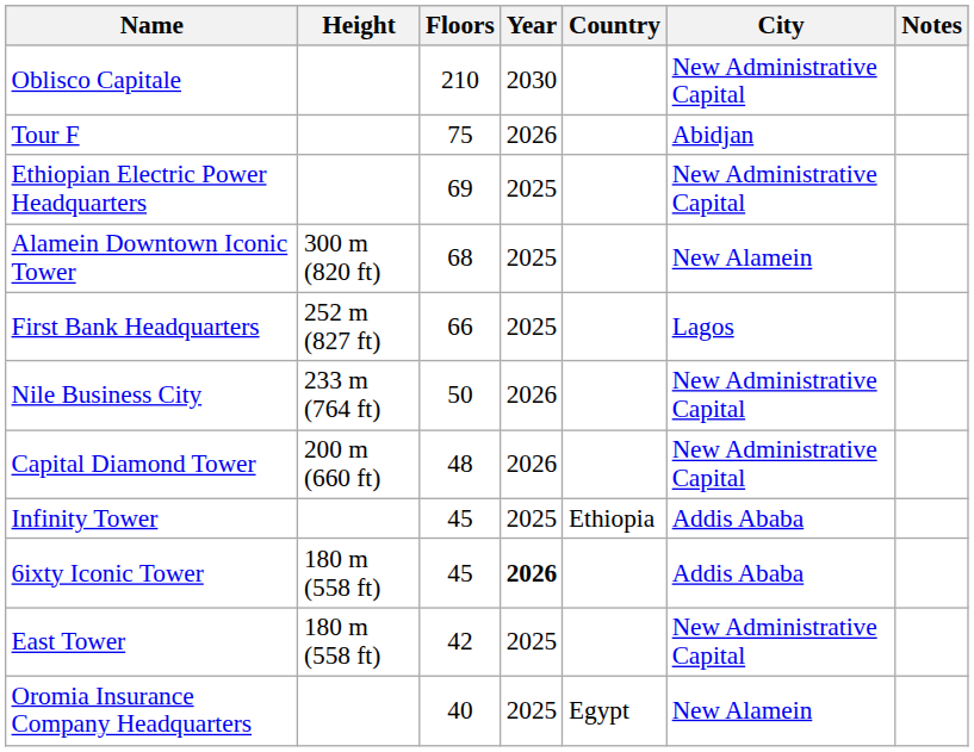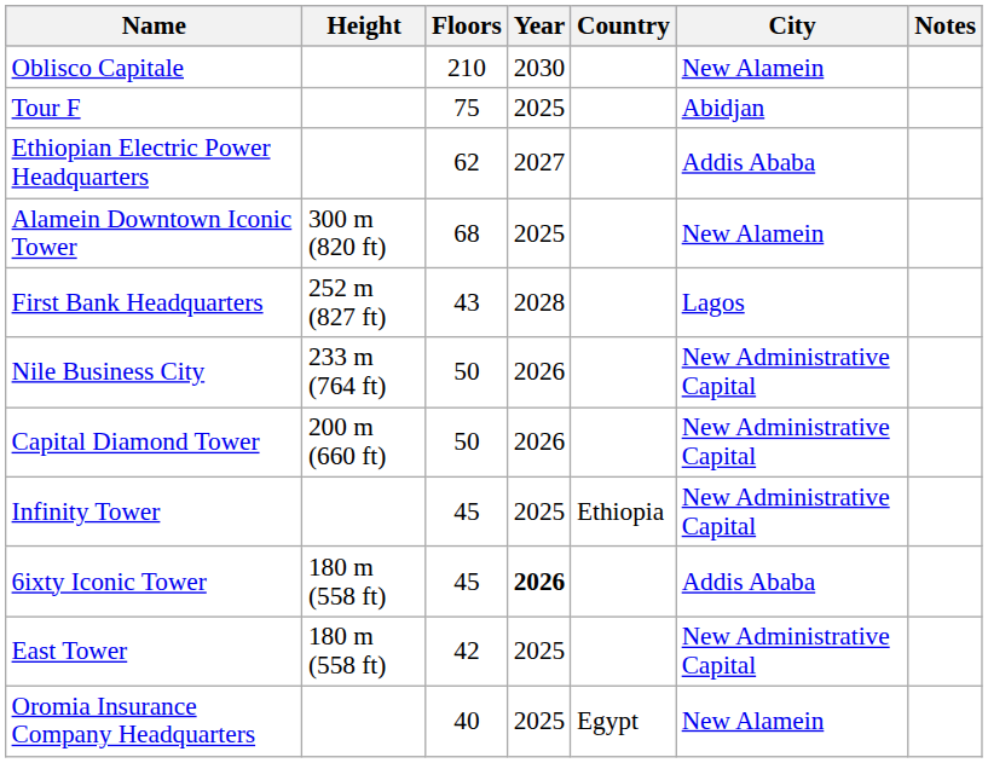 <table class="wikitable sortable" style="border:#999; background:white;">
 <tr style="background:#bdbbd7;">
 <th><span>Name</span></th>
 <th><span>Height</span></th>
 <th><span>Floors</span></th>
 <th><span>Year</span></th>
 <th><span>Country</span></th>
 <th><span>City</span></th>
 <th class="unsortable"><span>Notes</span></th>
 </tr>
 <tr>
 <td><a href='#'>Oblisco Capitale</a></td>
 <td></td>
 <td style="text-align:center;">210</td>
 <td>2030</td>
 <td></td>
-<td><a href='#'>New Administrative Capital</a></td>
+<td><a href='#'>New Alamein</a></td>
 <td></td>
 </tr>
 <tr>
 <td><a href='#'>Tour F</a></td>
 <td></td>
 <td style="text-align:center;">75</td>
-<td>2026</td>
+<td>2025</td>
 <td></td>
 <td><a href='#'>Abidjan</a></td>
 <td></td>
 </tr>
 <tr>
 <td><a href='#'>Ethiopian Electric Power Headquarters</a></td>
 <td></td>
-<td style="text-align:center;">69</td>
-<td>2025</td>
+<td style="text-align:center;">62</td>
+<td>2027</td>
 <td></td>
-<td><a href='#'>New Administrative Capital</a></td>
+<td><a href='#'>Addis Ababa</a></td>
 <td></td>
 </tr>
 <tr>
 <td><a href='#'>Alamein Downtown Iconic Tower</a></td>
 <td>300 m (820 ft)</td>
 <td style="text-align:center;">68</td>
 <td>2025</td>
 <td></td>
 <td><a href='#'>New Alamein</a></td>
 <td></td>
 </tr>
 <tr>
 <td><a href='#'>First Bank Headquarters</a></td>
 <td>252 m (827 ft)</td>
-<td style="text-align:center;">66</td>
-<td>2025</td>
+<td style="text-align:center;">43</td>
+<td>2028</td>
 <td></td>
 <td><a href='#'>Lagos</a></td>
 <td></td>
 </tr>
 <tr>
 <td><a href='#'>Nile Business City</a></td>
 <td>233 m (764 ft)</td>
 <td style="text-align:center;">50</td>
 <td>2026</td>
 <td></td>
 <td><a href='#'>New Administrative Capital</a></td>
 <td></td>
 </tr>
 <tr>
 <td><a href='#'>Capital Diamond Tower</a></td>
 <td>200 m (660 ft)</td>
-<td style="text-align:center;">48</td>
+<td style="text-align:center;">50</td>
 <td>2026</td>
 <td></td>
 <td><a href='#'>New Administrative Capital</a></td>
 <td></td>
 </tr>
 <tr>
 <td><a href='#'>Infinity Tower</a></td>
 <td></td>
 <td style="text-align:center">45</td>
 <td>2025</td>
 <td> Ethiopia</td>
-<td><a href='#'>Addis Ababa</a></td>
+<td><a href='#'>New Administrative Capital</a></td>
 <td></td>
 </tr>
 <tr>
 <td><a href='#'>6ixty Iconic Tower</a></td>
 <td>180 m (558 ft)</td>
 <td style="text-align:center;">45</td>
 <td><strong>2026</strong></td>
 <td></td>
 <td><a href='#'>Addis Ababa</a></td>
 <td></td>
 </tr>
 <tr>
 <td><a href='#'>East Tower</a></td>
 <td>180 m (558 ft)</td>
 <td style="text-align:center;">42</td>
 <td>2025</td>
 <td></td>
 <td><a href='#'>New Administrative Capital</a></td>
 <td></td>
 </tr>
 <tr>
 <td><a href='#'>Oromia Insurance Company Headquarters</a></td>
 <td></td>
 <td style="text-align:center;">40</td>
 <td>2025</td>
 <td> Egypt</td>
 <td><a href='#'>New Alamein</a></td>
 <td></td>
 </tr>
 </table>
